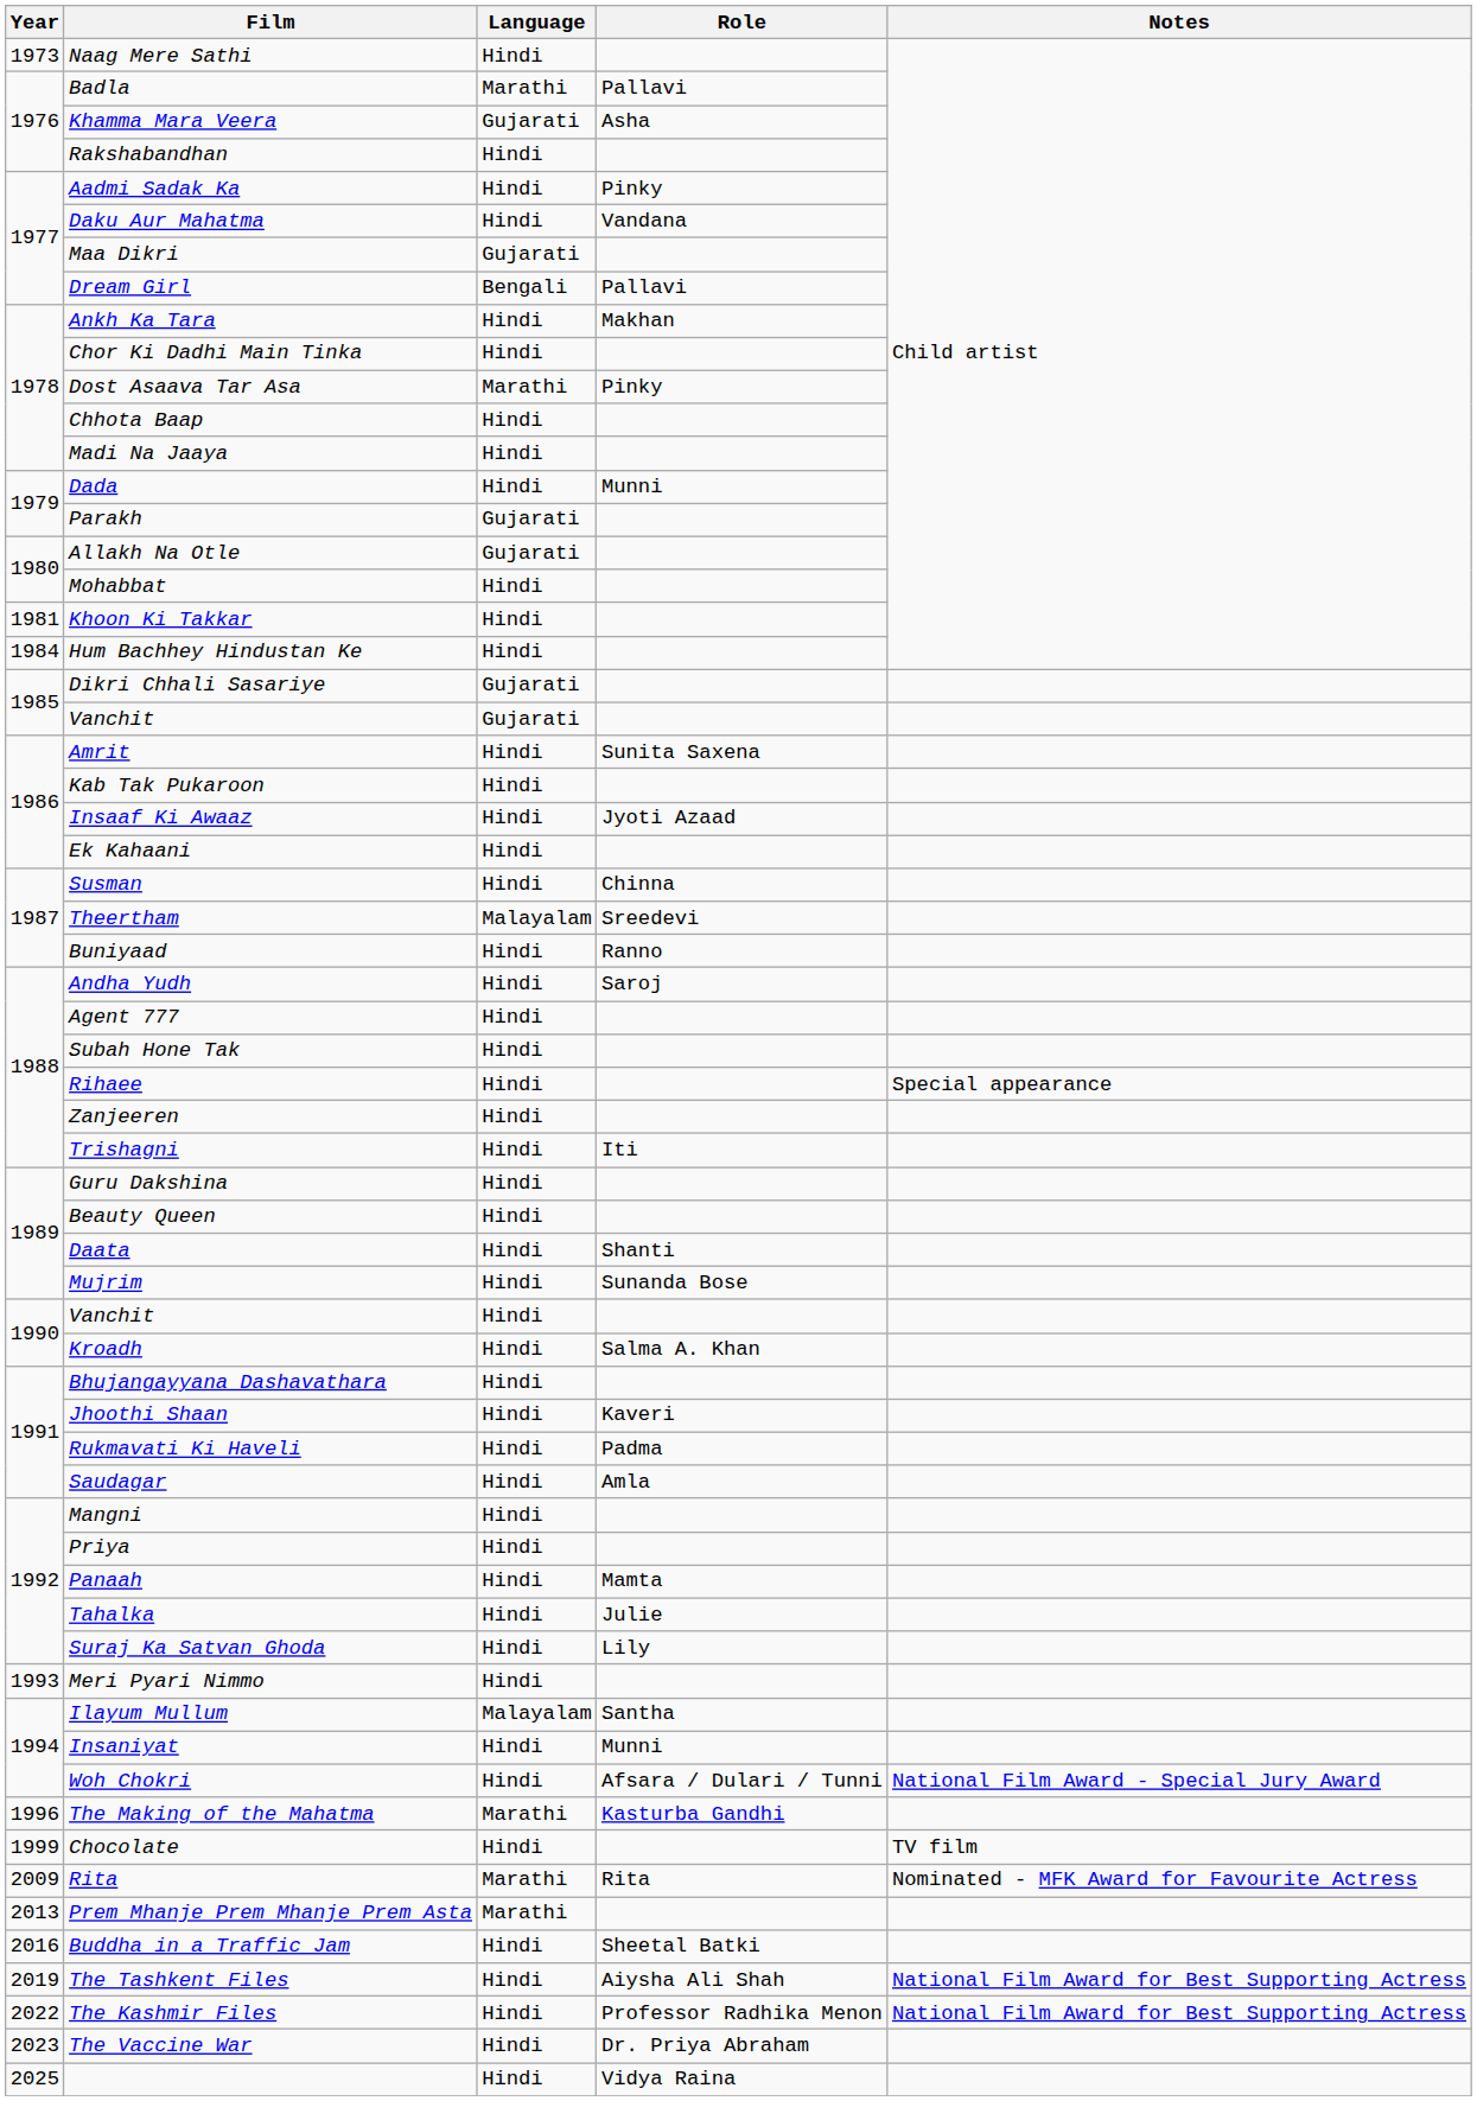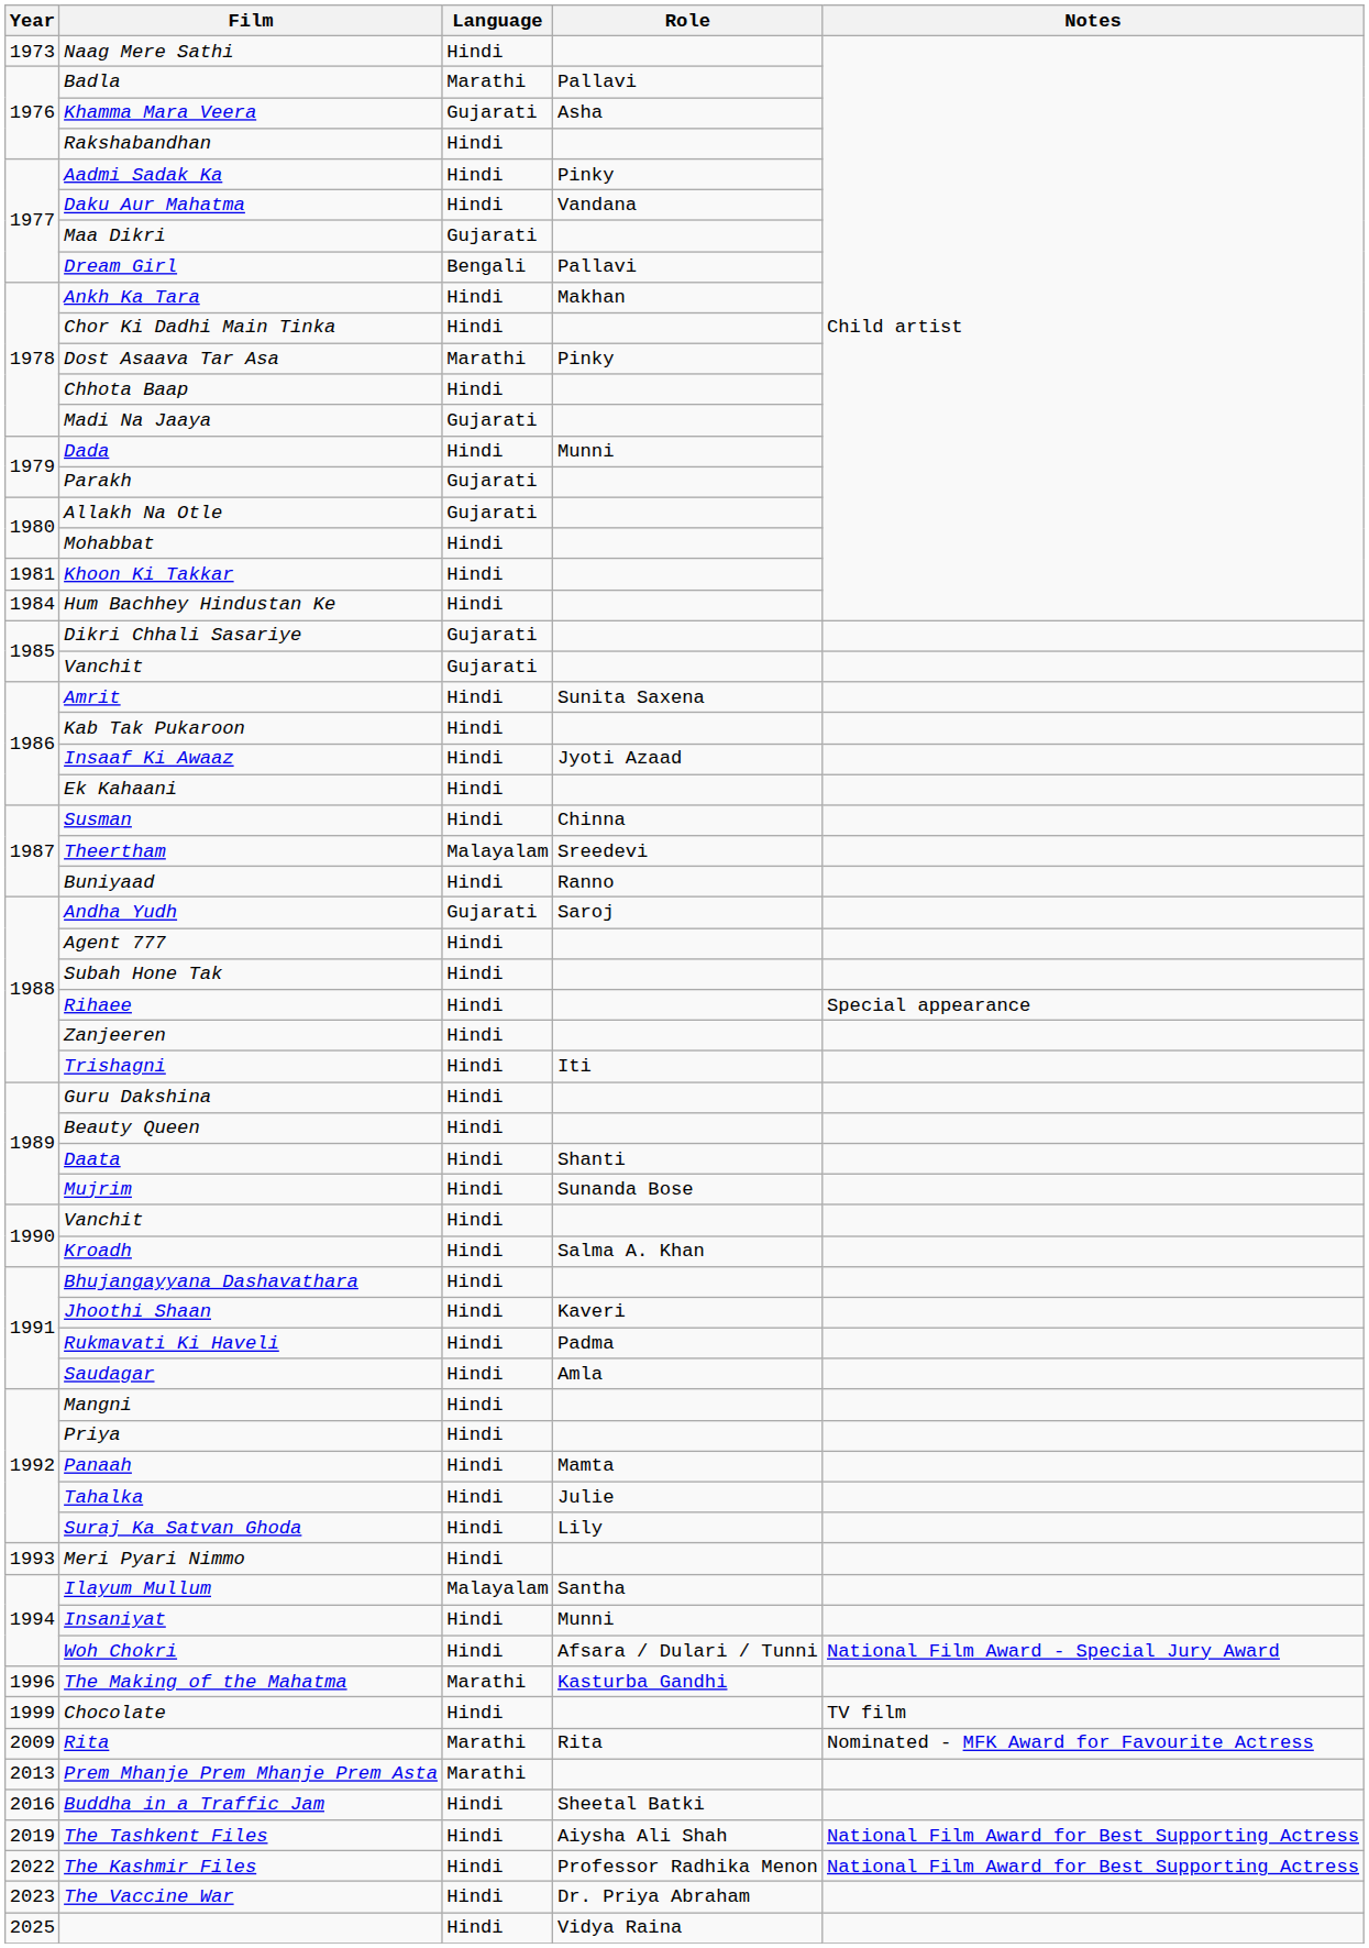 <table class="wikitable">
 <tr>
 <th>Year</th>
 <th>Film</th>
 <th>Language</th>
 <th>Role</th>
 <th>Notes</th>
 </tr>
 <tr>
 <td>1973</td>
 <td><em>Naag Mere Sathi</em></td>
 <td>Hindi</td>
 <td></td>
 <td rowspan="19">Child artist</td>
 </tr>
 <tr>
 <td rowspan="3">1976</td>
 <td><em>Badla</em></td>
 <td>Marathi</td>
 <td>Pallavi</td>
 </tr>
 <tr>
 <td><em><a href='#'>Khamma Mara Veera</a></em></td>
 <td>Gujarati</td>
 <td>Asha</td>
 </tr>
 <tr>
 <td><em>Rakshabandhan</em></td>
 <td>Hindi</td>
 <td></td>
 </tr>
 <tr>
 <td rowspan="4">1977</td>
 <td><em><a href='#'>Aadmi Sadak Ka</a></em></td>
 <td>Hindi</td>
 <td>Pinky</td>
 </tr>
 <tr>
 <td><em><a href='#'>Daku Aur Mahatma</a></em></td>
 <td>Hindi</td>
 <td>Vandana</td>
 </tr>
 <tr>
 <td><em>Maa Dikri</em></td>
 <td>Gujarati</td>
 <td></td>
 </tr>
 <tr>
 <td><a href='#'><em>Dream Girl</em></a></td>
 <td>Bengali</td>
 <td>Pallavi</td>
 </tr>
 <tr>
 <td rowspan="5">1978</td>
 <td><em><a href='#'>Ankh Ka Tara</a></em></td>
 <td>Hindi</td>
 <td>Makhan</td>
 </tr>
 <tr>
 <td><em>Chor Ki Dadhi Main Tinka</em></td>
 <td>Hindi</td>
 <td></td>
 </tr>
 <tr>
 <td><em>Dost Asaava Tar Asa</em></td>
 <td>Marathi</td>
 <td>Pinky</td>
 </tr>
 <tr>
 <td><em>Chhota Baap</em></td>
 <td>Hindi</td>
 <td></td>
 </tr>
 <tr>
 <td><em>Madi Na Jaaya</em></td>
-<td>Hindi</td>
+<td>Gujarati</td>
 <td></td>
 </tr>
 <tr>
 <td rowspan="2">1979</td>
 <td><a href='#'><em>Dada</em></a></td>
 <td>Hindi</td>
 <td>Munni</td>
 </tr>
 <tr>
 <td><em>Parakh</em></td>
 <td>Gujarati</td>
 <td></td>
 </tr>
 <tr>
 <td rowspan="2">1980</td>
 <td><em>Allakh Na Otle</em></td>
 <td>Gujarati</td>
 <td></td>
 </tr>
 <tr>
 <td><em>Mohabbat</em></td>
 <td>Hindi</td>
 <td></td>
 </tr>
 <tr>
 <td>1981</td>
 <td><em><a href='#'>Khoon Ki Takkar</a></em></td>
 <td>Hindi</td>
 <td></td>
 </tr>
 <tr>
 <td>1984</td>
 <td><em>Hum Bachhey Hindustan Ke</em></td>
 <td>Hindi</td>
 <td></td>
 </tr>
 <tr>
 <td rowspan="2">1985</td>
 <td><em>Dikri Chhali Sasariye</em></td>
 <td>Gujarati</td>
 <td></td>
 <td></td>
 </tr>
 <tr>
 <td><em>Vanchit</em></td>
 <td>Gujarati</td>
 <td></td>
 <td></td>
 </tr>
 <tr>
 <td rowspan="4">1986</td>
 <td><a href='#'><em>Amrit</em></a></td>
 <td>Hindi</td>
 <td>Sunita Saxena</td>
 <td></td>
 </tr>
 <tr>
 <td><em>Kab Tak Pukaroon</em></td>
 <td>Hindi</td>
 <td></td>
 <td></td>
 </tr>
 <tr>
 <td><em><a href='#'>Insaaf Ki Awaaz</a></em></td>
 <td>Hindi</td>
 <td>Jyoti Azaad</td>
 <td></td>
 </tr>
 <tr>
 <td><em>Ek Kahaani</em></td>
 <td>Hindi</td>
 <td></td>
 <td></td>
 </tr>
 <tr>
 <td rowspan="3">1987</td>
 <td><a href='#'><em>Susman</em></a></td>
 <td>Hindi</td>
 <td>Chinna</td>
 <td></td>
 </tr>
 <tr>
 <td><a href='#'><em>Theertham</em></a></td>
 <td>Malayalam</td>
 <td>Sreedevi</td>
 <td></td>
 </tr>
 <tr>
 <td><em>Buniyaad</em></td>
 <td>Hindi</td>
 <td>Ranno</td>
 <td></td>
 </tr>
 <tr>
 <td rowspan="6">1988</td>
 <td><em><a href='#'>Andha Yudh</a></em></td>
-<td>Hindi</td>
+<td>Gujarati</td>
 <td>Saroj</td>
 <td></td>
 </tr>
 <tr>
 <td><em>Agent 777</em></td>
 <td>Hindi</td>
 <td></td>
 <td></td>
 </tr>
 <tr>
 <td><em>Subah Hone Tak</em></td>
 <td>Hindi</td>
 <td></td>
 <td></td>
 </tr>
 <tr>
 <td><a href='#'><em>Rihaee</em></a></td>
 <td>Hindi</td>
 <td></td>
 <td>Special appearance</td>
 </tr>
 <tr>
 <td><em>Zanjeeren</em></td>
 <td>Hindi</td>
 <td></td>
 <td></td>
 </tr>
 <tr>
 <td><em><a href='#'>Trishagni</a></em></td>
 <td>Hindi</td>
 <td>Iti</td>
 <td></td>
 </tr>
 <tr>
 <td rowspan="4">1989</td>
 <td><em>Guru Dakshina</em></td>
 <td>Hindi</td>
 <td></td>
 <td></td>
 </tr>
 <tr>
 <td><em>Beauty Queen</em></td>
 <td>Hindi</td>
 <td></td>
 <td></td>
 </tr>
 <tr>
 <td><em><a href='#'>Daata</a></em></td>
 <td>Hindi</td>
 <td>Shanti</td>
 <td></td>
 </tr>
 <tr>
 <td><em><a href='#'>Mujrim</a></em></td>
 <td>Hindi</td>
 <td>Sunanda Bose</td>
 <td></td>
 </tr>
 <tr>
 <td rowspan="2">1990</td>
 <td><em>Vanchit</em></td>
 <td>Hindi</td>
 <td></td>
 <td></td>
 </tr>
 <tr>
 <td><em><a href='#'>Kroadh</a></em></td>
 <td>Hindi</td>
 <td>Salma A. Khan</td>
 <td></td>
 </tr>
 <tr>
 <td rowspan="4">1991</td>
 <td><em><a href='#'>Bhujangayyana Dashavathara</a></em></td>
 <td>Hindi</td>
 <td></td>
 <td></td>
 </tr>
 <tr>
 <td><em><a href='#'>Jhoothi Shaan</a></em></td>
 <td>Hindi</td>
 <td>Kaveri</td>
 <td></td>
 </tr>
 <tr>
 <td><em><a href='#'>Rukmavati Ki Haveli</a></em></td>
 <td>Hindi</td>
 <td>Padma</td>
 <td></td>
 </tr>
 <tr>
 <td><a href='#'><em>Saudagar</em></a></td>
 <td>Hindi</td>
 <td>Amla</td>
 <td></td>
 </tr>
 <tr>
 <td rowspan="5">1992</td>
 <td><em>Mangni</em></td>
 <td>Hindi</td>
 <td></td>
 <td></td>
 </tr>
 <tr>
 <td><em>Priya</em></td>
 <td>Hindi</td>
 <td></td>
 <td></td>
 </tr>
 <tr>
 <td><a href='#'><em>Panaah</em></a></td>
 <td>Hindi</td>
 <td>Mamta</td>
 <td></td>
 </tr>
 <tr>
 <td><em><a href='#'>Tahalka</a></em></td>
 <td>Hindi</td>
 <td>Julie</td>
 <td></td>
 </tr>
 <tr>
 <td><em><a href='#'>Suraj Ka Satvan Ghoda</a></em></td>
 <td>Hindi</td>
 <td>Lily</td>
 <td></td>
 </tr>
 <tr>
 <td>1993</td>
 <td><em>Meri Pyari Nimmo</em></td>
 <td>Hindi</td>
 <td></td>
 <td></td>
 </tr>
 <tr>
 <td rowspan="3">1994</td>
 <td><em><a href='#'>Ilayum Mullum</a></em></td>
 <td>Malayalam</td>
 <td>Santha</td>
 <td></td>
 </tr>
 <tr>
 <td><a href='#'><em>Insaniyat</em></a></td>
 <td>Hindi</td>
 <td>Munni</td>
 <td></td>
 </tr>
 <tr>
 <td><em><a href='#'>Woh Chokri</a></em></td>
 <td>Hindi</td>
 <td>Afsara / Dulari / Tunni</td>
 <td><a href='#'>National Film Award - Special Jury Award</a></td>
 </tr>
 <tr>
 <td>1996</td>
 <td><em><a href='#'>The Making of the Mahatma</a></em></td>
 <td>Marathi</td>
 <td><a href='#'>Kasturba Gandhi</a></td>
 <td></td>
 </tr>
 <tr>
 <td>1999</td>
 <td><em>Chocolate</em></td>
 <td>Hindi</td>
 <td></td>
 <td>TV film</td>
 </tr>
 <tr>
 <td>2009</td>
 <td><a href='#'><em>Rita</em></a></td>
 <td>Marathi</td>
 <td>Rita</td>
 <td>Nominated - <a href='#'>MFK Award for Favourite Actress</a></td>
 </tr>
 <tr>
 <td>2013</td>
 <td><em><a href='#'>Prem Mhanje Prem Mhanje Prem Asta</a></em></td>
 <td>Marathi</td>
 <td></td>
 <td></td>
 </tr>
 <tr>
 <td>2016</td>
 <td><em><a href='#'>Buddha in a Traffic Jam</a></em></td>
 <td>Hindi</td>
 <td>Sheetal Batki</td>
 <td></td>
 </tr>
 <tr>
 <td>2019</td>
 <td><em><a href='#'>The Tashkent Files</a></em></td>
 <td>Hindi</td>
 <td>Aiysha Ali Shah</td>
 <td><a href='#'>National Film Award for Best Supporting Actress</a></td>
 </tr>
 <tr>
 <td>2022</td>
 <td><em><a href='#'>The Kashmir Files</a></em></td>
 <td>Hindi</td>
 <td>Professor Radhika Menon</td>
 <td><a href='#'>National Film Award for Best Supporting Actress</a></td>
 </tr>
 <tr>
 <td>2023</td>
 <td><em><a href='#'>The Vaccine War</a></em></td>
 <td>Hindi</td>
 <td>Dr. Priya Abraham</td>
 <td></td>
 </tr>
 <tr>
 <td>2025</td>
 <td></td>
 <td>Hindi</td>
 <td>Vidya Raina</td>
 <td></td>
 </tr>
 </table>
